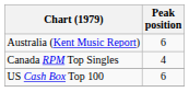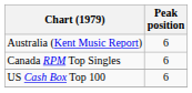 <table class="wikitable sortable">
 <tr>
 <th>Chart (1979)</th>
 <th>Peak<br>position</th>
 </tr>
 <tr>
 <td>Australia (<a href='#'>Kent Music Report</a>)</td>
 <td style="text-align:center;">6</td>
 </tr>
 <tr>
 <td>Canada <em><a href='#'>RPM</a></em> Top Singles</td>
-<td style="text-align:center;">4</td>
+<td style="text-align:center;">6</td>
 </tr>
 <tr>
 </tr>
 <tr>
 </tr>
 <tr>
 </tr>
 <tr>
 </tr>
 <tr>
 <td>US <a href='#'><em>Cash Box</em></a> Top 100</td>
 <td style="text-align:center;">6</td>
 </tr>
 <tr>
 </tr>
 </table>
